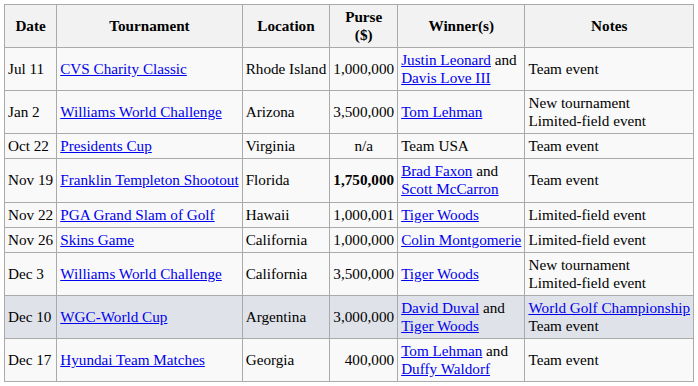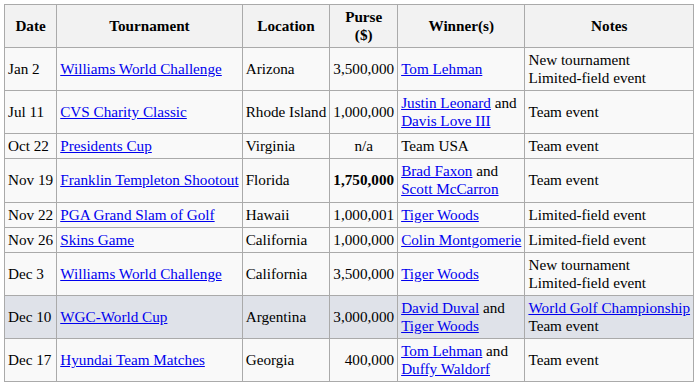 <table class="wikitable" style="font-size:95%">
 <tr>
 <th>Date</th>
 <th>Tournament</th>
 <th>Location</th>
 <th>Purse<br>($)</th>
 <th>Winner(s)</th>
 <th>Notes</th>
 </tr>
 <tr>
+<td>Jan 2</td>
+<td><a href='#'>Williams World Challenge</a></td>
+<td>Arizona</td>
+<td align=right>3,500,000</td>
+<td> <a href='#'>Tom Lehman</a></td>
+<td>New tournament<br>Limited-field event</td>
+</tr>
+<tr>
 <td>Jul 11</td>
 <td><a href='#'>CVS Charity Classic</a></td>
 <td>Rhode Island</td>
 <td align=right>1,000,000</td>
 <td> <a href='#'>Justin Leonard</a> and<br> <a href='#'>Davis Love III</a></td>
 <td>Team event</td>
-</tr>
-<tr>
-<td>Jan 2</td>
-<td><a href='#'>Williams World Challenge</a></td>
-<td>Arizona</td>
-<td align=right>3,500,000</td>
-<td> <a href='#'>Tom Lehman</a></td>
-<td>New tournament<br>Limited-field event</td>
 </tr>
 <tr>
 <td>Oct 22</td>
 <td><a href='#'>Presidents Cup</a></td>
 <td>Virginia</td>
 <td align=center>n/a</td>
 <td> Team USA</td>
 <td>Team event</td>
 </tr>
 <tr>
 <td>Nov 19</td>
 <td><a href='#'>Franklin Templeton Shootout</a></td>
 <td>Florida</td>
 <td align=right><strong>1,750,000</strong></td>
 <td> <a href='#'>Brad Faxon</a> and<br> <a href='#'>Scott McCarron</a></td>
 <td>Team event</td>
 </tr>
 <tr>
 <td>Nov 22</td>
 <td><a href='#'>PGA Grand Slam of Golf</a></td>
 <td>Hawaii</td>
 <td align=right>1,000,001</td>
 <td> <a href='#'>Tiger Woods</a></td>
 <td>Limited-field event</td>
 </tr>
 <tr>
 <td>Nov 26</td>
 <td><a href='#'>Skins Game</a></td>
 <td>California</td>
 <td align=right>1,000,000</td>
 <td> <a href='#'>Colin Montgomerie</a></td>
 <td>Limited-field event</td>
 </tr>
 <tr>
 <td>Dec 3</td>
 <td><a href='#'>Williams World Challenge</a></td>
 <td>California</td>
 <td align=right>3,500,000</td>
 <td> <a href='#'>Tiger Woods</a></td>
 <td>New tournament<br>Limited-field event</td>
 </tr>
 <tr style="background:#dfe2e9">
 <td>Dec 10</td>
 <td><a href='#'>WGC-World Cup</a></td>
 <td>Argentina</td>
 <td align=right>3,000,000</td>
 <td> <a href='#'>David Duval</a> and<br> <a href='#'>Tiger Woods</a></td>
 <td><a href='#'>World Golf Championship</a><br>Team event</td>
 </tr>
 <tr>
 <td>Dec 17</td>
 <td><a href='#'>Hyundai Team Matches</a></td>
 <td>Georgia</td>
 <td align=right>400,000</td>
 <td> <a href='#'>Tom Lehman</a> and<br> <a href='#'>Duffy Waldorf</a></td>
 <td>Team event</td>
 </tr>
 </table>
